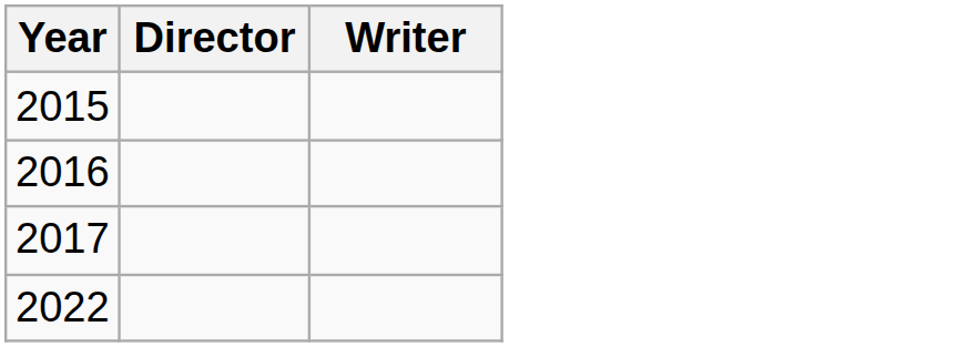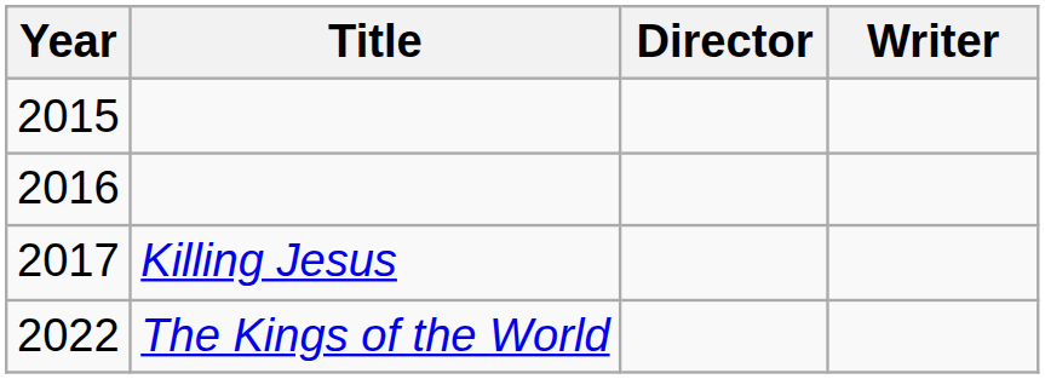 <table class="wikitable">
 <tr>
 <th>Year</th>
+<th>Title</th>
 <th width="65">Director</th>
 <th width="65">Writer</th>
 </tr>
 <tr>
 <td>2015</td>
+<td><em></em></td>
 <td></td>
 <td></td>
 </tr>
 <tr>
 <td>2016</td>
+<td><em></em></td>
 <td></td>
 <td></td>
 </tr>
 <tr>
 <td>2017</td>
+<td><em><a href='#'>Killing Jesus</a></em></td>
 <td></td>
 <td></td>
 </tr>
 <tr>
 <td>2022</td>
+<td><em><a href='#'>The Kings of the World</a></em></td>
 <td></td>
 <td></td>
 </tr>
 </table>
